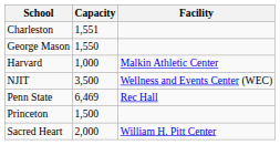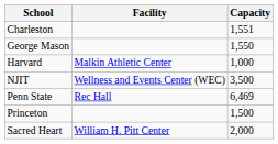 <table class="wikitable sortable">
 <tr>
 <th>School</th>
+<th>Facility</th>
 <th>Capacity</th>
-<th>Facility</th>
 </tr>
 <tr>
 <td>Charleston</td>
+<td> </td>
 <td>1,551</td>
-<td> </td>
 </tr>
 <tr>
 <td>George Mason</td>
+<td></td>
 <td>1,550</td>
-<td></td>
 </tr>
 <tr>
 <td>Harvard</td>
+<td><a href='#'>Malkin Athletic Center</a></td>
 <td>1,000</td>
-<td><a href='#'>Malkin Athletic Center</a></td>
 </tr>
 <tr>
 <td>NJIT</td>
+<td><a href='#'>Wellness and Events Center</a> (WEC)</td>
 <td>3,500</td>
-<td><a href='#'>Wellness and Events Center</a> (WEC)</td>
 </tr>
 <tr>
 <td>Penn State</td>
+<td><a href='#'>Rec Hall</a></td>
 <td>6,469</td>
-<td><a href='#'>Rec Hall</a></td>
 </tr>
 <tr>
 <td>Princeton</td>
+<td> </td>
 <td>1,500</td>
-<td> </td>
 </tr>
 <tr>
 <td>Sacred Heart</td>
+<td><a href='#'>William H. Pitt Center</a></td>
 <td>2,000</td>
-<td><a href='#'>William H. Pitt Center</a></td>
 </tr>
 </table>
